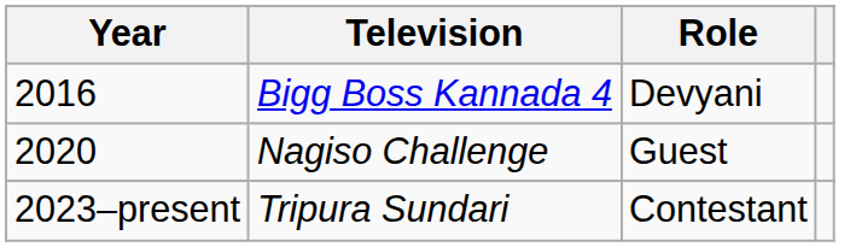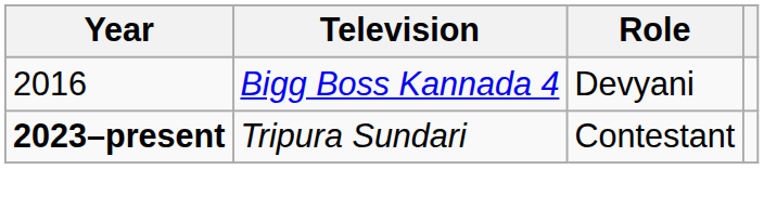 <table class="wikitable sortable">
 <tr>
 <th>Year</th>
 <th>Television</th>
 <th class="unsortable">Role</th>
 <th></th>
 </tr>
 <tr>
 <td>2016</td>
 <td><em><a href='#'>Bigg Boss Kannada 4</a></em></td>
 <td>Devyani</td>
 <td></td>
 </tr>
 <tr>
-<td>2020</td>
-<td><em>Nagiso Challenge</em></td>
-<td>Guest</td>
-<td></td>
-</tr>
-<tr>
-<td>2023–present</td>
+<td><strong>2023–present</strong></td>
 <td><em>Tripura Sundari</em></td>
 <td>Contestant</td>
 <td></td>
 </tr>
 </table>
